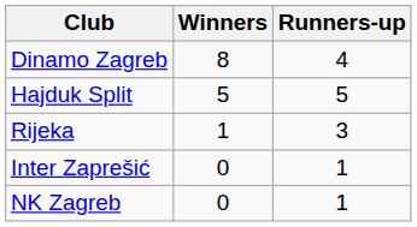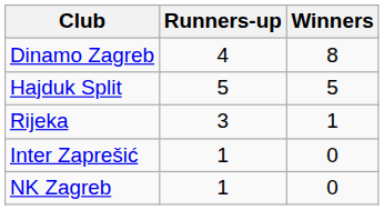 <table class="wikitable sortable" style="text-align: center;">
 <tr>
 <th>Club</th>
+<th>Runners-up</th>
 <th>Winners</th>
-<th>Runners-up</th>
 </tr>
 <tr>
 <td align=left><a href='#'>Dinamo Zagreb</a></td>
+<td>4</td>
 <td>8</td>
-<td>4</td>
 </tr>
 <tr>
 <td align=left><a href='#'>Hajduk Split</a></td>
 <td>5</td>
 <td>5</td>
 </tr>
 <tr>
 <td align=left><a href='#'>Rijeka</a></td>
+<td>3</td>
 <td>1</td>
-<td>3</td>
 </tr>
 <tr>
 <td align=left><a href='#'>Inter Zaprešić</a></td>
+<td>1</td>
 <td>0</td>
-<td>1</td>
 </tr>
 <tr>
 <td align=left><a href='#'>NK Zagreb</a></td>
+<td>1</td>
 <td>0</td>
-<td>1</td>
 </tr>
 </table>
